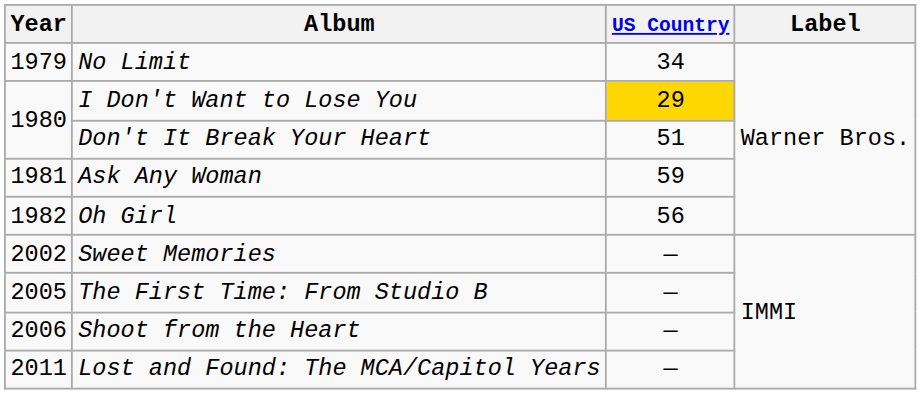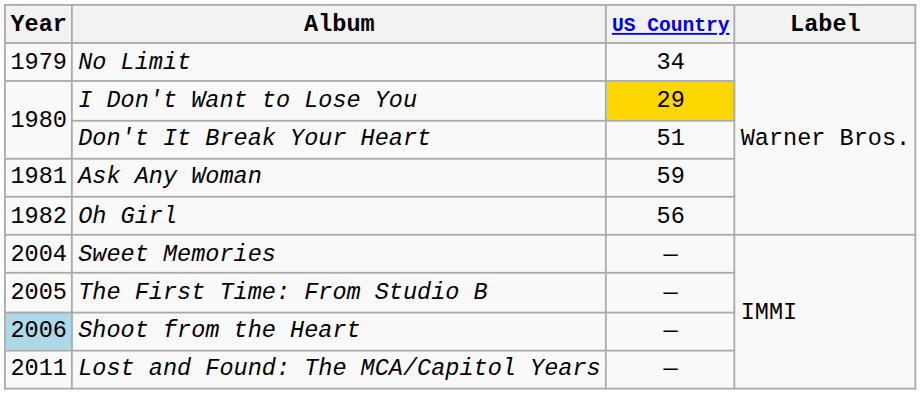 <table class="wikitable">
 <tr>
 <th>Year</th>
 <th>Album</th>
 <th><small><a href='#'>US Country</a></small></th>
 <th>Label</th>
 </tr>
 <tr>
 <td>1979</td>
 <td><em>No Limit</em></td>
 <td align="center">34</td>
 <td rowspan="5">Warner Bros.</td>
 </tr>
 <tr>
 <td rowspan="2">1980</td>
 <td><em>I Don't Want to Lose You</em></td>
 <td align="center" style="background: gold;">29</td>
 </tr>
 <tr>
 <td><em>Don't It Break Your Heart</em></td>
 <td align="center">51</td>
 </tr>
 <tr>
 <td>1981</td>
 <td><em>Ask Any Woman</em></td>
 <td align="center">59</td>
 </tr>
 <tr>
 <td>1982</td>
 <td><em>Oh Girl</em></td>
 <td align="center">56</td>
 </tr>
 <tr>
-<td>2002</td>
+<td>2004</td>
 <td><em>Sweet Memories</em></td>
 <td align="center">—</td>
 <td rowspan="4">IMMI</td>
 </tr>
 <tr>
 <td>2005</td>
 <td><em>The First Time: From Studio B</em></td>
 <td align="center">—</td>
 </tr>
 <tr>
-<td>2006</td>
+<td style="background: lightblue;">2006</td>
 <td><em>Shoot from the Heart</em></td>
 <td align="center">—</td>
 </tr>
 <tr>
 <td>2011</td>
 <td><em>Lost and Found: The MCA/Capitol Years</em></td>
 <td align="center">—</td>
 </tr>
 </table>
